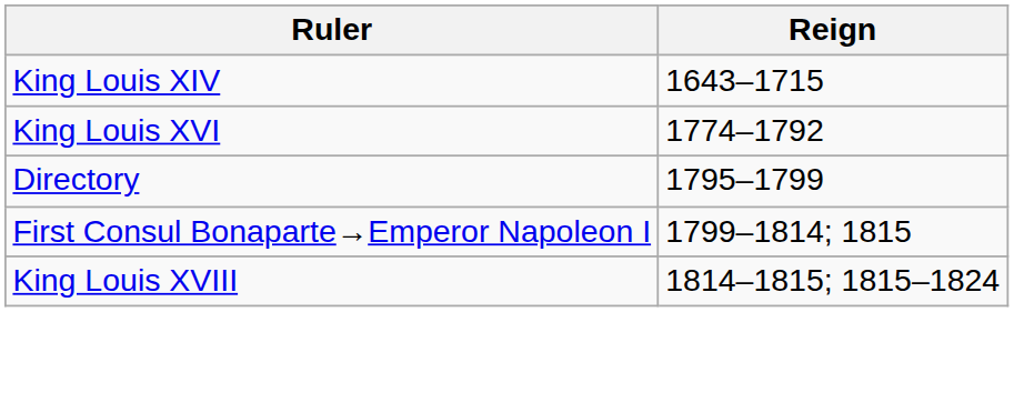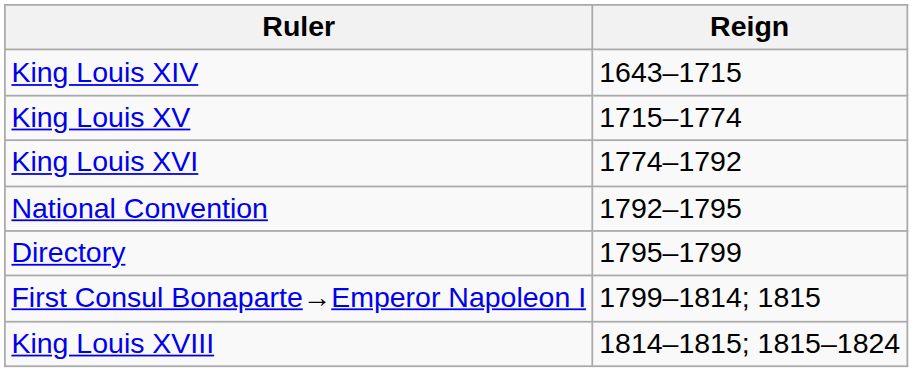 <table class="wikitable">
 <tr>
 <th>Ruler</th>
 <th>Reign</th>
 </tr>
 <tr>
 <td><a href='#'>King Louis XIV</a></td>
 <td>1643–1715</td>
 </tr>
 <tr>
+<td><a href='#'>King Louis XV</a></td>
+<td>1715–1774</td>
+</tr>
+<tr>
 <td><a href='#'>King Louis XVI</a></td>
 <td>1774–1792</td>
+</tr>
+<tr>
+<td><a href='#'>National Convention</a></td>
+<td>1792–1795</td>
 </tr>
 <tr>
 <td><a href='#'>Directory</a></td>
 <td>1795–1799</td>
 </tr>
 <tr>
 <td><a href='#'>First Consul Bonaparte</a>→<a href='#'>Emperor Napoleon I</a></td>
 <td>1799–1814; 1815</td>
 </tr>
 <tr>
 <td><a href='#'>King Louis XVIII</a></td>
 <td>1814–1815; 1815–1824</td>
 </tr>
 </table>
